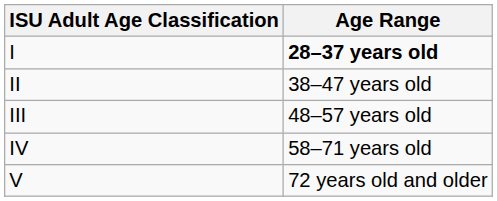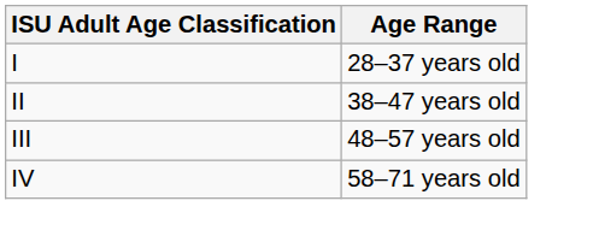 <table class="wikitable">
 <tr>
 <th>ISU Adult Age Classification</th>
 <th>Age Range</th>
 </tr>
 <tr>
 <td>I</td>
-<td><strong>28–37 years old</strong></td>
+<td>28–37 years old</td>
 </tr>
 <tr>
 <td>II</td>
 <td>38–47 years old</td>
 </tr>
 <tr>
 <td>III</td>
 <td>48–57 years old</td>
 </tr>
 <tr>
 <td>IV</td>
 <td>58–71 years old</td>
 </tr>
-<tr>
-<td>V</td>
-<td>72 years old and older</td>
-</tr>
 </table>
